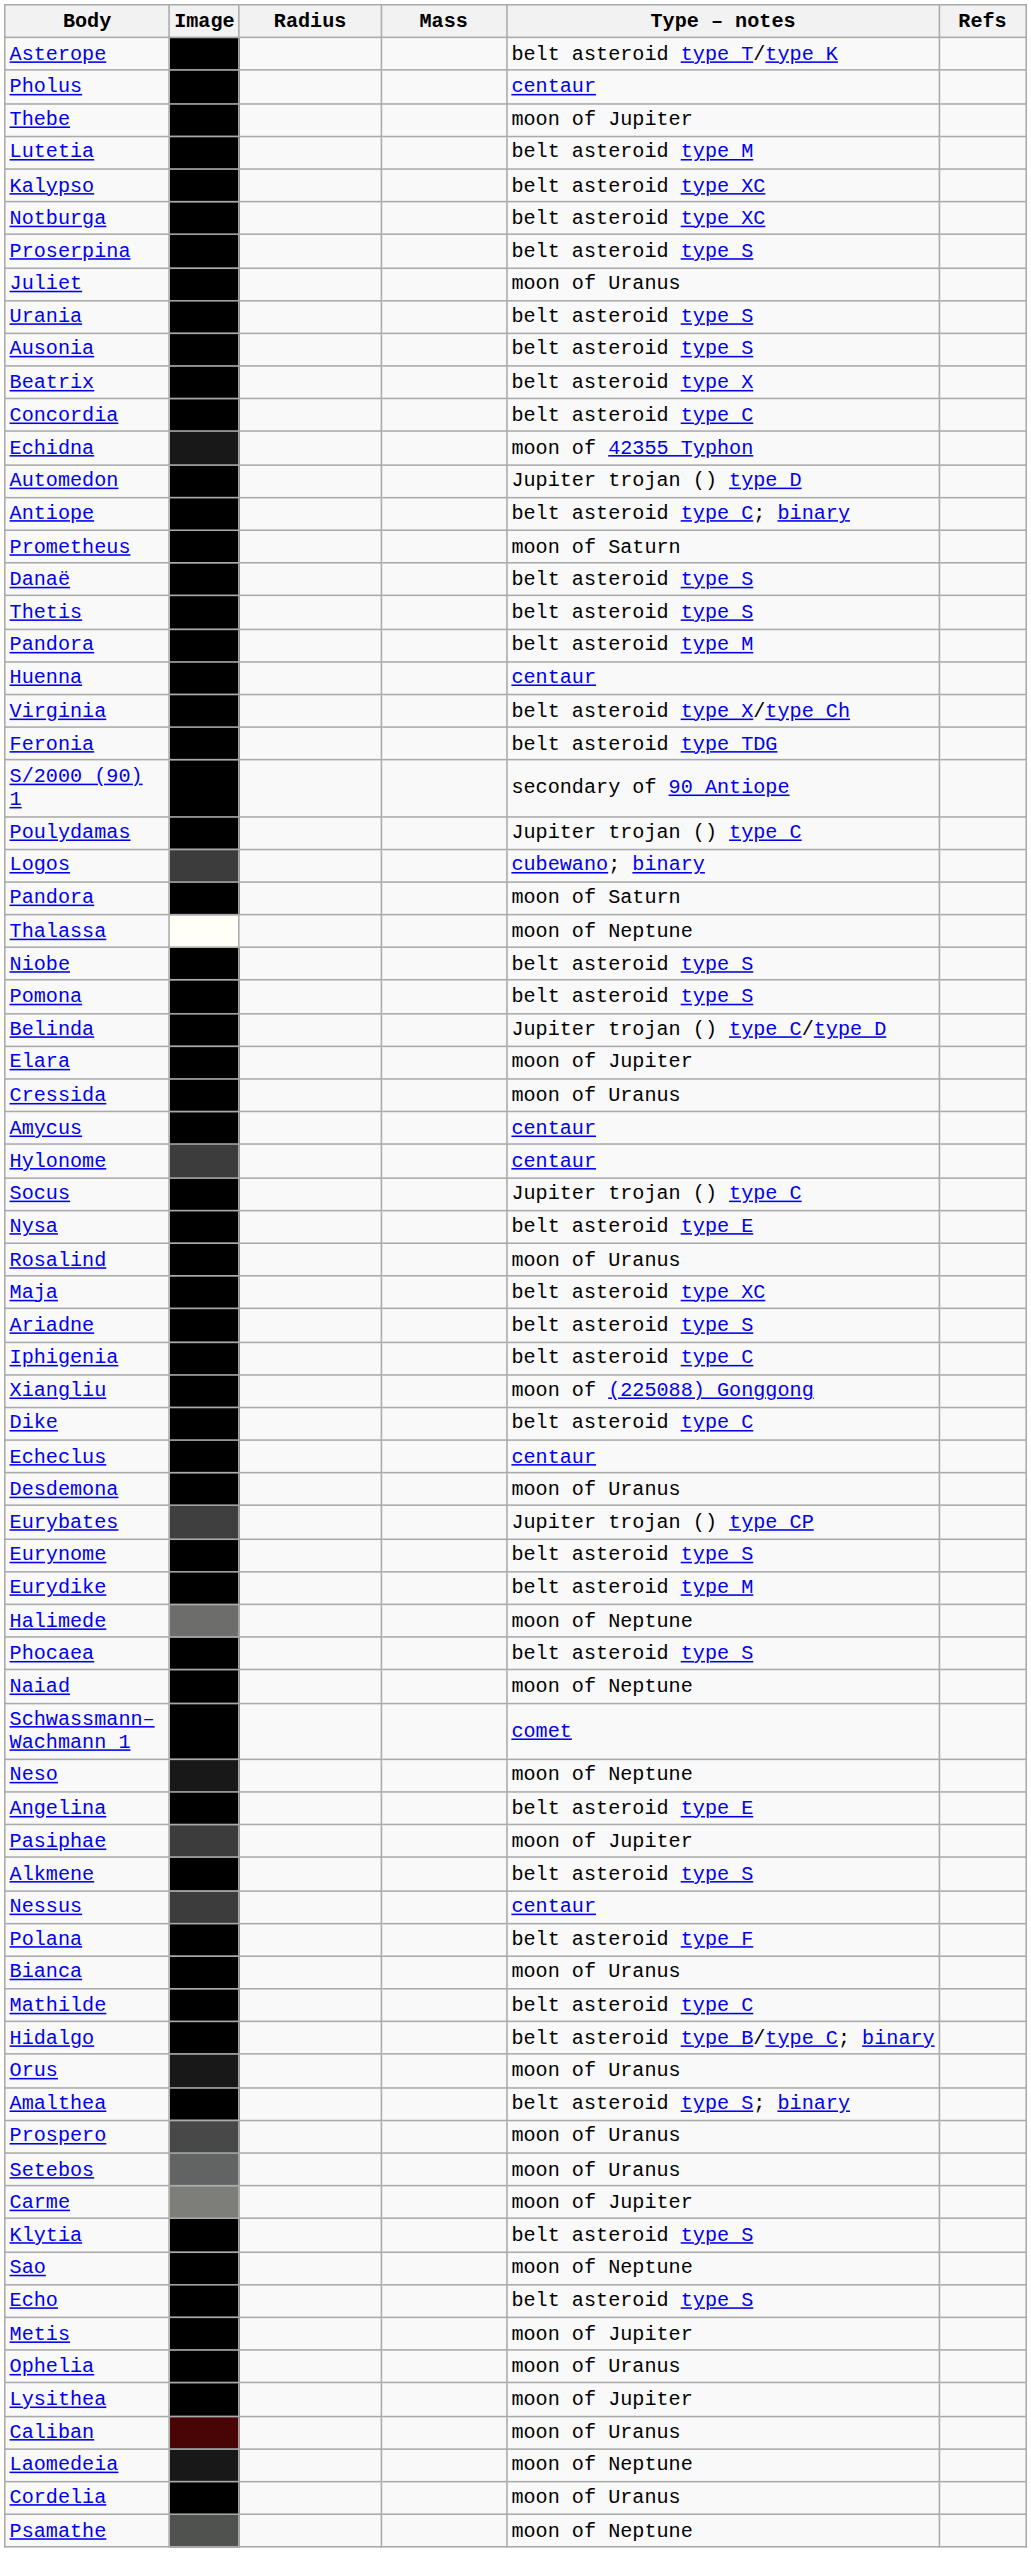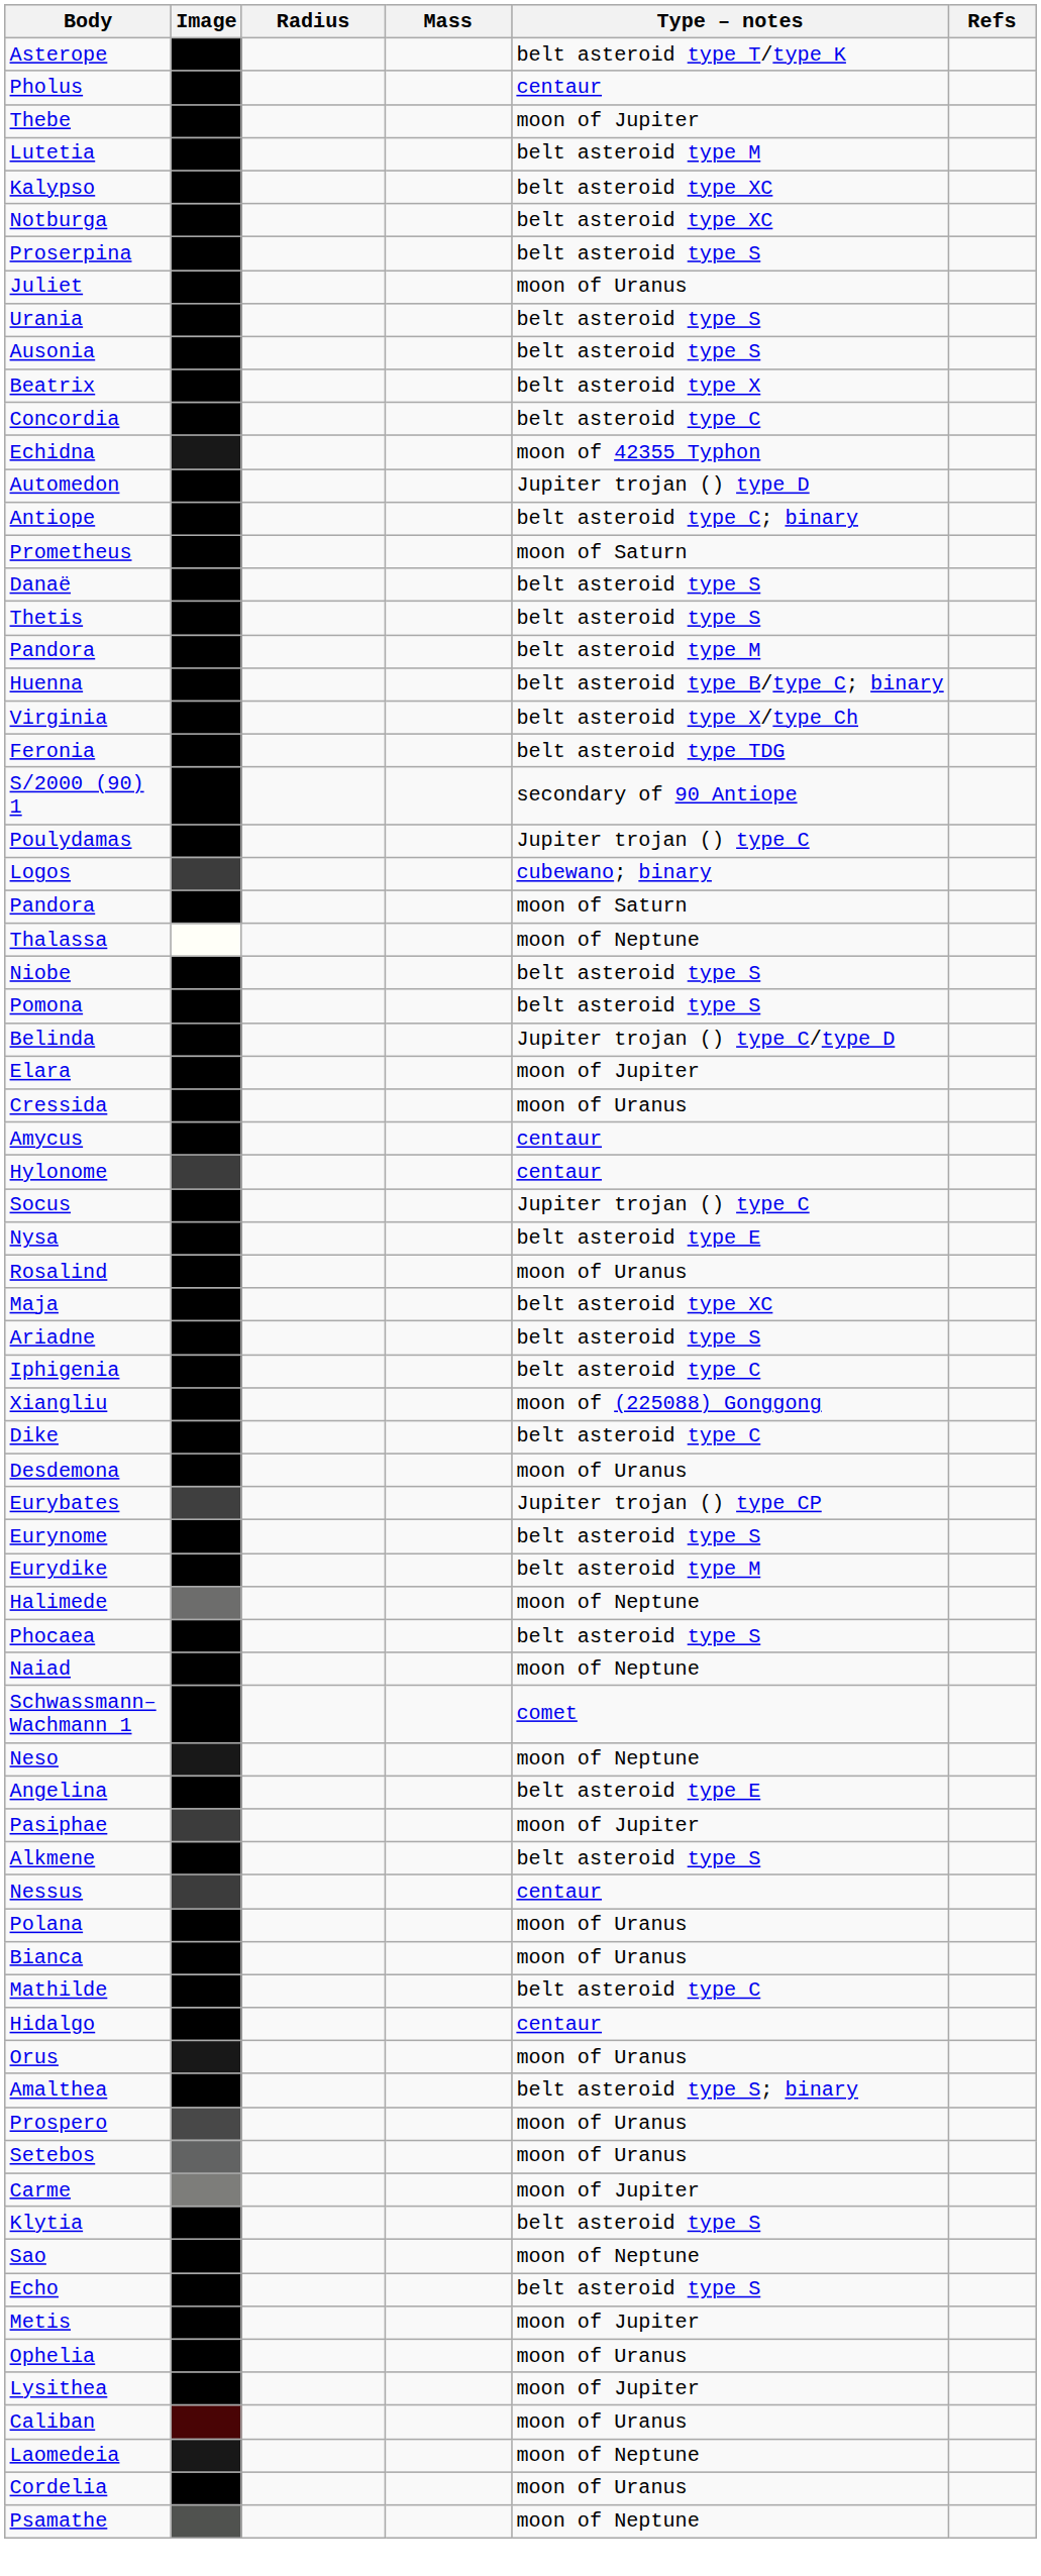 <table class="wikitable sortable sticky-header-multi">
 <tr>
 <th style="font-weight:normal; width:100px;"><strong>Body</strong></th>
 <th class="unsortable">Image</th>
 <th data-sort- type="number"  style="width:85px; font-weight:normal;"><strong>Radius</strong><br><strong></strong></th>
 <th data-sort- type="number" style="width:75px;">Mass<br></th>
 <th>Type – notes</th>
 <th class="unsortable" style="font-weight: normal; width: 3.8em; text-align: center;"><strong>Refs</strong><br><strong></strong><strong></strong></th>
 </tr>
 <tr>
 <td><a href='#'>Asterope</a><br></td>
 <td bgcolor=black></td>
 <td align=center></td>
 <td align=center></td>
 <td>belt asteroid <a href='#'>type T</a>/<a href='#'>type K</a></td>
 <td align=center></td>
 </tr>
 <tr>
 <td><a href='#'>Pholus</a><br></td>
 <td bgcolor=black></td>
 <td align=center></td>
 <td align=center></td>
 <td><a href='#'>centaur</a></td>
 <td align=center></td>
 </tr>
 <tr>
 <td><a href='#'>Thebe</a><br></td>
 <td bgcolor=black></td>
 <td align=center></td>
 <td align=center></td>
 <td>moon of Jupiter</td>
 <td align=center></td>
 </tr>
 <tr>
 <td><a href='#'>Lutetia</a><br></td>
 <td bgcolor=black></td>
 <td align=center></td>
 <td align=center></td>
 <td>belt asteroid <a href='#'>type M</a></td>
 <td align=center></td>
 </tr>
 <tr>
 <td><a href='#'>Kalypso</a><br></td>
 <td bgcolor=black></td>
 <td align=center></td>
 <td align=center></td>
 <td>belt asteroid <a href='#'>type XC</a></td>
 <td align=center></td>
 </tr>
 <tr>
 <td><a href='#'>Notburga</a><br></td>
 <td bgcolor=black></td>
 <td align=center></td>
 <td></td>
 <td>belt asteroid <a href='#'>type XC</a></td>
 <td align=center></td>
 </tr>
 <tr>
 <td><a href='#'>Proserpina</a><br></td>
 <td bgcolor=black></td>
 <td align=center></td>
 <td align=center></td>
 <td>belt asteroid <a href='#'>type S</a></td>
 <td align=center></td>
 </tr>
 <tr>
 <td><a href='#'>Juliet</a><br></td>
 <td bgcolor=black></td>
 <td align=center></td>
 <td align=center></td>
 <td>moon of Uranus</td>
 <td align=center></td>
 </tr>
 <tr>
 <td><a href='#'>Urania</a><br></td>
 <td bgcolor=black></td>
 <td align=center></td>
 <td align=center></td>
 <td>belt asteroid <a href='#'>type S</a></td>
 <td align=center></td>
 </tr>
 <tr>
 <td><a href='#'>Ausonia</a><br></td>
 <td bgcolor=black></td>
 <td align=center></td>
 <td align=center></td>
 <td>belt asteroid <a href='#'>type S</a></td>
 <td align=center></td>
 </tr>
 <tr>
 <td><a href='#'>Beatrix</a><br></td>
 <td bgcolor=black></td>
 <td align=center></td>
 <td align=center></td>
 <td>belt asteroid <a href='#'>type X</a></td>
 <td align=center></td>
 </tr>
 <tr>
 <td><a href='#'>Concordia</a><br></td>
 <td bgcolor=black></td>
 <td align=center></td>
 <td align=center></td>
 <td>belt asteroid <a href='#'>type C</a></td>
 <td align=center></td>
 </tr>
 <tr>
 <td><a href='#'>Echidna</a><br></td>
 <td style="background:#181818;"></td>
 <td align=center></td>
 <td align=center></td>
 <td>moon of <a href='#'>42355 Typhon</a></td>
 <td align=center></td>
 </tr>
 <tr>
 <td><a href='#'>Automedon</a><br></td>
 <td bgcolor=black></td>
 <td align=center></td>
 <td align=center></td>
 <td>Jupiter trojan () <a href='#'>type D</a></td>
 <td align=center></td>
 </tr>
 <tr>
 <td><a href='#'>Antiope</a><br></td>
 <td bgcolor=black></td>
 <td align=center></td>
 <td align=center></td>
 <td>belt asteroid <a href='#'>type C</a>; <a href='#'>binary</a></td>
 <td align=center></td>
 </tr>
 <tr>
 <td><a href='#'>Prometheus</a><br></td>
 <td bgcolor=black></td>
 <td align=center></td>
 <td align=center></td>
 <td>moon of Saturn</td>
 <td align=center></td>
 </tr>
 <tr>
 <td><a href='#'>Danaë</a><br></td>
 <td bgcolor=black></td>
 <td align=center></td>
 <td align=center></td>
 <td>belt asteroid <a href='#'>type S</a></td>
 <td align=center></td>
 </tr>
 <tr>
 <td><a href='#'>Thetis</a><br></td>
 <td bgcolor=black></td>
 <td align=center></td>
 <td align=center></td>
 <td>belt asteroid <a href='#'>type S</a></td>
 <td align=center></td>
 </tr>
 <tr>
 <td><a href='#'>Pandora</a><br></td>
 <td bgcolor=black></td>
 <td align=center></td>
 <td align=center></td>
 <td>belt asteroid <a href='#'>type M</a></td>
 <td align=center></td>
 </tr>
 <tr>
 <td><a href='#'>Huenna</a><br></td>
 <td bgcolor=black></td>
 <td align=center></td>
 <td align=center></td>
-<td><a href='#'>centaur</a></td>
+<td>belt asteroid <a href='#'>type B</a>/<a href='#'>type C</a>; <a href='#'>binary</a></td>
 <td align=center></td>
 </tr>
 <tr>
 <td><a href='#'>Virginia</a><br></td>
 <td bgcolor=black></td>
 <td align=center></td>
 <td align=center></td>
 <td>belt asteroid <a href='#'>type X</a>/<a href='#'>type Ch</a></td>
 <td align=center></td>
 </tr>
 <tr>
 <td><a href='#'>Feronia</a><br></td>
 <td bgcolor=black></td>
 <td align=center></td>
 <td align=center></td>
 <td>belt asteroid <a href='#'>type TDG</a></td>
 <td align=center></td>
 </tr>
 <tr>
 <td><a href='#'>S/2000 (90) 1</a><br></td>
 <td bgcolor=black></td>
 <td align=center></td>
 <td align=center></td>
 <td>secondary of <a href='#'>90 Antiope</a></td>
 <td align=center></td>
 </tr>
 <tr>
 <td><a href='#'>Poulydamas</a><br></td>
 <td bgcolor=black></td>
 <td align=center></td>
 <td align=center></td>
 <td>Jupiter trojan () <a href='#'>type C</a></td>
 <td align=center></td>
 </tr>
 <tr>
 <td><a href='#'>Logos</a><br></td>
 <td bgcolor=#3c3c3c></td>
 <td align=center></td>
 <td align=center></td>
 <td><a href='#'>cubewano</a>; <a href='#'>binary</a></td>
 <td align=center></td>
 </tr>
 <tr>
 <td><a href='#'>Pandora</a><br></td>
 <td bgcolor=black></td>
 <td align=center></td>
 <td align=center></td>
 <td>moon of Saturn</td>
 <td align=center></td>
 </tr>
 <tr>
 <td><a href='#'>Thalassa</a><br></td>
 <td style="background:#fffff8;"></td>
 <td align=center></td>
 <td align=center></td>
 <td>moon of Neptune</td>
 <td align=center></td>
 </tr>
 <tr>
 <td><a href='#'>Niobe</a><br></td>
 <td bgcolor=black></td>
 <td align=center></td>
 <td align=center></td>
 <td>belt asteroid <a href='#'>type S</a></td>
 <td align=center></td>
 </tr>
 <tr>
 <td><a href='#'>Pomona</a><br></td>
 <td bgcolor=black></td>
 <td align=center></td>
 <td align=center></td>
 <td>belt asteroid <a href='#'>type S</a></td>
 <td align=center></td>
 </tr>
 <tr>
 <td><a href='#'>Belinda</a><br></td>
 <td bgcolor=black></td>
 <td align=center></td>
 <td align=center></td>
 <td>Jupiter trojan () <a href='#'>type C</a>/<a href='#'>type D</a></td>
 <td align=center></td>
 </tr>
 <tr>
 <td><a href='#'>Elara</a><br></td>
 <td bgcolor=black></td>
 <td align=center></td>
 <td align=center></td>
 <td>moon of Jupiter</td>
 <td align=center></td>
 </tr>
 <tr>
 <td><a href='#'>Cressida</a><br></td>
 <td bgcolor=black></td>
 <td align=center></td>
 <td align=center></td>
 <td>moon of Uranus</td>
 <td align=center></td>
 </tr>
 <tr>
 <td><a href='#'>Amycus</a><br></td>
 <td bgcolor=black></td>
 <td align=center></td>
 <td align=center></td>
 <td><a href='#'>centaur</a></td>
 <td align=center></td>
 </tr>
 <tr>
 <td><a href='#'>Hylonome</a><br></td>
 <td style="background:#3c3c3c;"></td>
 <td align=center></td>
 <td align=center></td>
 <td><a href='#'>centaur</a></td>
 <td align=center></td>
 </tr>
 <tr>
 <td><a href='#'>Socus</a><br></td>
 <td bgcolor=black></td>
 <td align=center></td>
 <td align=center></td>
 <td>Jupiter trojan () <a href='#'>type C</a></td>
 <td align=center></td>
 </tr>
 <tr>
 <td><a href='#'>Nysa</a><br></td>
 <td bgcolor=black></td>
 <td align=center></td>
 <td align=center></td>
 <td>belt asteroid <a href='#'>type E</a></td>
 <td align=center></td>
 </tr>
 <tr>
 <td><a href='#'>Rosalind</a><br></td>
 <td bgcolor=black></td>
 <td align=center></td>
 <td align=center></td>
 <td>moon of Uranus</td>
 <td align=center></td>
 </tr>
 <tr>
 <td><a href='#'>Maja</a><br></td>
 <td bgcolor=black></td>
 <td align=center></td>
 <td align=center></td>
 <td>belt asteroid <a href='#'>type XC</a></td>
 <td align=center></td>
 </tr>
 <tr>
 <td><a href='#'>Ariadne</a><br></td>
 <td bgcolor=black></td>
 <td align=center></td>
 <td align=center></td>
 <td>belt asteroid <a href='#'>type S</a></td>
 <td align=center></td>
 </tr>
 <tr>
 <td><a href='#'>Iphigenia</a><br></td>
 <td bgcolor=black></td>
 <td align=center></td>
 <td align=center></td>
 <td>belt asteroid <a href='#'>type C</a></td>
 <td align=center></td>
 </tr>
 <tr>
 <td><a href='#'>Xiangliu</a><br></td>
 <td bgcolor=black></td>
 <td align=center></td>
 <td align=center></td>
 <td>moon of <a href='#'>(225088) Gonggong</a></td>
 <td align=center></td>
 </tr>
 <tr>
 <td><a href='#'>Dike</a><br></td>
 <td bgcolor=black></td>
 <td align=center></td>
 <td align=center></td>
 <td>belt asteroid <a href='#'>type C</a></td>
 <td align=center></td>
 </tr>
 <tr>
-<td><a href='#'>Echeclus</a><br></td>
-<td bgcolor=black></td>
-<td align=center></td>
-<td align=center></td>
-<td><a href='#'>centaur</a></td>
-<td align=center></td>
-</tr>
-<tr>
 <td><a href='#'>Desdemona</a><br></td>
 <td bgcolor=black></td>
 <td align=center></td>
 <td align=center></td>
 <td>moon of Uranus</td>
 <td align=center></td>
 </tr>
 <tr>
 <td><a href='#'>Eurybates</a><br></td>
 <td style="background:#3f3f3f;"></td>
 <td align=center></td>
 <td align=center></td>
 <td>Jupiter trojan () <a href='#'>type CP</a></td>
 <td align=center></td>
 </tr>
 <tr>
 <td><a href='#'>Eurynome</a><br></td>
 <td bgcolor=black></td>
 <td align=center></td>
 <td align=center></td>
 <td>belt asteroid <a href='#'>type S</a></td>
 <td align=center></td>
 </tr>
 <tr>
 <td><a href='#'>Eurydike</a><br></td>
 <td bgcolor=black></td>
 <td align=center></td>
 <td align=center></td>
 <td>belt asteroid <a href='#'>type M</a></td>
 <td align=center></td>
 </tr>
 <tr>
 <td><a href='#'>Halimede</a><br></td>
 <td style="background:#6d6d6c;"></td>
 <td align=center></td>
 <td align=center></td>
 <td>moon of Neptune</td>
 <td align=center></td>
 </tr>
 <tr>
 <td><a href='#'>Phocaea</a><br></td>
 <td bgcolor=black></td>
 <td align=center></td>
 <td align=center></td>
 <td>belt asteroid <a href='#'>type S</a></td>
 <td align=center></td>
 </tr>
 <tr>
 <td><a href='#'>Naiad</a><br></td>
 <td bgcolor=black></td>
 <td align=center></td>
 <td align=center></td>
 <td>moon of Neptune</td>
 <td align=center></td>
 </tr>
 <tr>
 <td><a href='#'>Schwassmann–<br>Wachmann 1</a><br></td>
 <td bgcolor=black></td>
 <td align=center></td>
 <td align=center></td>
 <td><a href='#'>comet</a></td>
 <td align=center></td>
 </tr>
 <tr>
 <td><a href='#'>Neso</a><br></td>
 <td style="background:#181818;"></td>
 <td align=center></td>
 <td align=center></td>
 <td>moon of Neptune</td>
 <td align=center></td>
 </tr>
 <tr>
 <td><a href='#'>Angelina</a><br></td>
 <td bgcolor=black></td>
 <td align=center></td>
 <td align=center></td>
 <td>belt asteroid <a href='#'>type E</a></td>
 <td align=center></td>
 </tr>
 <tr>
 <td><a href='#'>Pasiphae</a><br></td>
 <td style="background:#3c3c3c;"></td>
 <td align=center></td>
 <td align=center></td>
 <td>moon of Jupiter</td>
 <td align=center></td>
 </tr>
 <tr>
 <td><a href='#'>Alkmene</a><br></td>
 <td bgcolor=black></td>
 <td align=center></td>
 <td align=center></td>
 <td>belt asteroid <a href='#'>type S</a></td>
 <td align=center></td>
 </tr>
 <tr>
 <td><a href='#'>Nessus</a><br></td>
 <td style="background:#3c3c3c;"></td>
 <td align=center></td>
 <td align=center></td>
 <td><a href='#'>centaur</a></td>
 <td align=center></td>
 </tr>
 <tr>
 <td><a href='#'>Polana</a><br></td>
 <td bgcolor=black></td>
 <td align=center></td>
 <td align=center></td>
-<td>belt asteroid <a href='#'>type F</a></td>
+<td>moon of Uranus</td>
 <td align=center></td>
 </tr>
 <tr>
 <td><a href='#'>Bianca</a><br></td>
 <td bgcolor=black></td>
 <td align=center></td>
 <td align=center></td>
 <td>moon of Uranus</td>
 <td align=center></td>
 </tr>
 <tr>
 <td><a href='#'>Mathilde</a><br></td>
 <td bgcolor=black></td>
 <td align=center></td>
 <td align=center></td>
 <td>belt asteroid <a href='#'>type C</a></td>
 <td align=center></td>
 </tr>
 <tr>
 <td><a href='#'>Hidalgo</a><br></td>
 <td bgcolor=black></td>
 <td align=center></td>
 <td align=center></td>
-<td>belt asteroid <a href='#'>type B</a>/<a href='#'>type C</a>; <a href='#'>binary</a></td>
+<td><a href='#'>centaur</a></td>
 <td align=center></td>
 </tr>
 <tr>
 <td><a href='#'>Orus</a><br></td>
 <td style="background:#181818;"></td>
 <td align=center></td>
 <td align=center></td>
 <td>moon of Uranus</td>
 <td align=center></td>
 </tr>
 <tr>
 <td><a href='#'>Amalthea</a><br></td>
 <td bgcolor=black></td>
 <td align=center></td>
 <td align=center></td>
 <td>belt asteroid <a href='#'>type S</a>; <a href='#'>binary</a></td>
 <td align=center></td>
 </tr>
 <tr>
 <td><a href='#'>Prospero</a><br></td>
 <td style="background:#484848;"></td>
 <td align=center></td>
 <td align=center></td>
 <td>moon of Uranus</td>
 <td align=center></td>
 </tr>
 <tr>
 <td><a href='#'>Setebos</a><br></td>
 <td style="background:#626363;"></td>
 <td align=center></td>
 <td align=center></td>
 <td>moon of Uranus</td>
 <td align=center></td>
 </tr>
 <tr>
 <td><a href='#'>Carme</a><br></td>
 <td style="background:#7d7d7a;"></td>
 <td align=center></td>
 <td align=center></td>
 <td>moon of Jupiter</td>
 <td align=center></td>
 </tr>
 <tr>
 <td><a href='#'>Klytia</a><br></td>
 <td bgcolor=black></td>
 <td align=center></td>
 <td align=center></td>
 <td>belt asteroid <a href='#'>type S</a></td>
 <td align=center></td>
 </tr>
 <tr>
 <td><a href='#'>Sao</a><br></td>
 <td bgcolor=black></td>
 <td align=center></td>
 <td align=center></td>
 <td>moon of Neptune</td>
 <td align=center></td>
 </tr>
 <tr>
 <td><a href='#'>Echo</a><br></td>
 <td bgcolor=black></td>
 <td align=center></td>
 <td align=center></td>
 <td>belt asteroid <a href='#'>type S</a></td>
 <td align=center></td>
 </tr>
 <tr>
 <td><a href='#'>Metis</a><br></td>
 <td bgcolor=black></td>
 <td align=center></td>
 <td align=center></td>
 <td>moon of Jupiter</td>
 <td align=center></td>
 </tr>
 <tr>
 <td><a href='#'>Ophelia</a><br></td>
 <td bgcolor=black></td>
 <td align=center></td>
 <td align=center></td>
 <td>moon of Uranus</td>
 <td align=center></td>
 </tr>
 <tr>
 <td><a href='#'>Lysithea</a><br></td>
 <td bgcolor=black></td>
 <td align=center></td>
 <td align=center></td>
 <td>moon of Jupiter</td>
 <td align=center></td>
 </tr>
 <tr>
 <td><a href='#'>Caliban</a><br></td>
 <td style="background:#490405;"></td>
 <td align=center></td>
 <td align=center></td>
 <td>moon of Uranus</td>
 <td align=center></td>
 </tr>
 <tr>
 <td><a href='#'>Laomedeia</a><br></td>
 <td style="background:#181818;"></td>
 <td align=center></td>
 <td align=center></td>
 <td>moon of Neptune</td>
 <td align=center></td>
 </tr>
 <tr>
 <td><a href='#'>Cordelia</a><br></td>
 <td bgcolor=black></td>
 <td align=center></td>
 <td align=center></td>
 <td>moon of Uranus</td>
 <td align=center></td>
 </tr>
 <tr>
 <td><a href='#'>Psamathe</a><br></td>
 <td style="background:#50524f;"></td>
 <td align=center></td>
 <td align=center></td>
 <td>moon of Neptune</td>
 <td align=center></td>
 </tr>
 </table>
